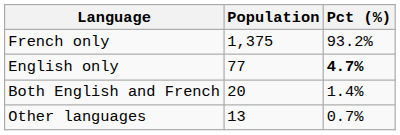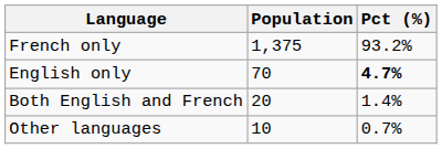 <table class="wikitable">
 <tr>
 <th>Language</th>
 <th>Population</th>
 <th>Pct (%)</th>
 </tr>
 <tr>
 <td>French only</td>
 <td>1,375</td>
 <td>93.2%</td>
 </tr>
 <tr>
 <td>English only</td>
-<td>77</td>
+<td>70</td>
 <td><strong>4.7%</strong></td>
 </tr>
 <tr>
 <td>Both English and French</td>
 <td>20</td>
 <td>1.4%</td>
 </tr>
 <tr>
 <td>Other languages</td>
-<td>13</td>
+<td>10</td>
 <td>0.7%</td>
 </tr>
 </table>
